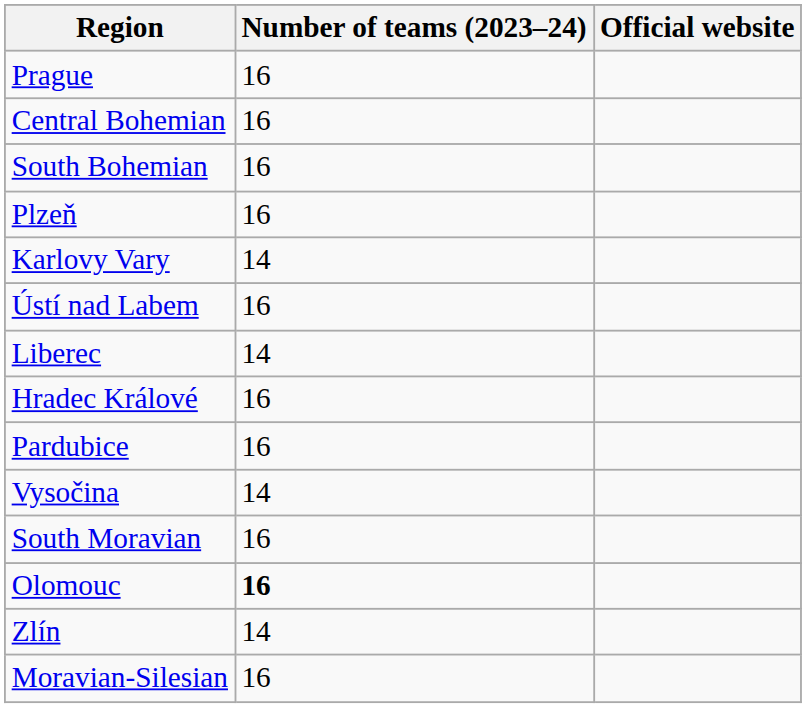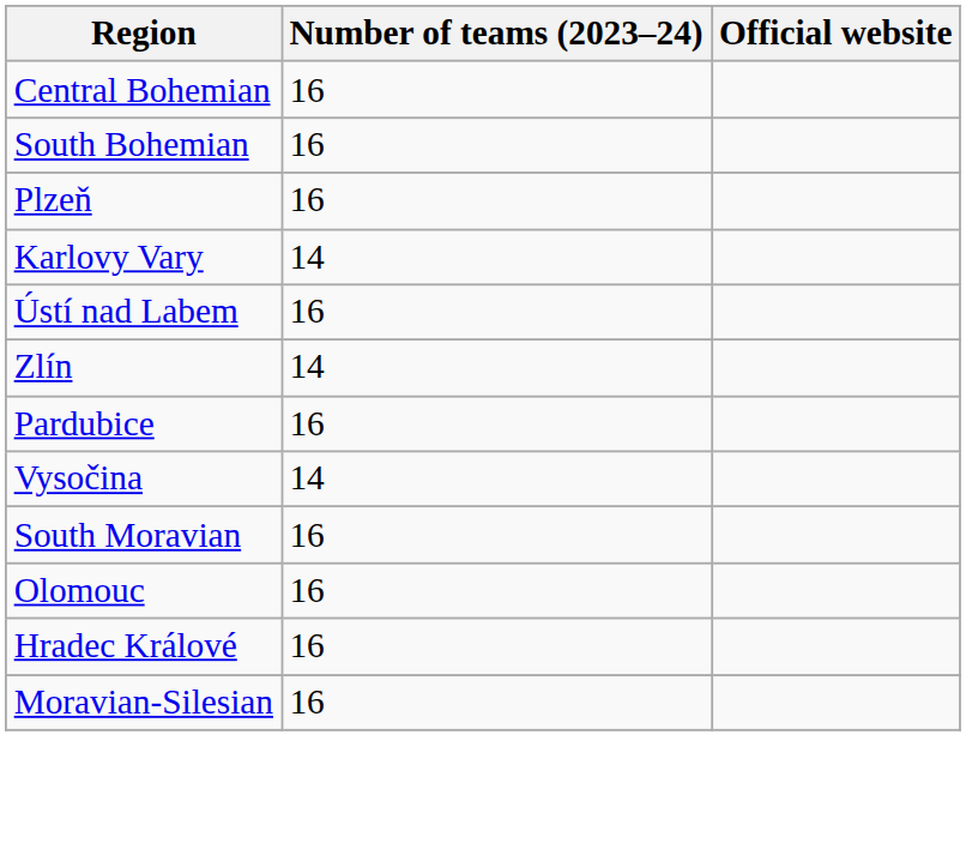 <table class="wikitable sortable">
 <tr>
 <th>Region</th>
 <th>Number of teams (2023–24)</th>
 <th>Official website</th>
-</tr>
-<tr>
-<td><a href='#'>Prague</a></td>
-<td>16</td>
-<td></td>
 </tr>
 <tr>
 <td><a href='#'>Central Bohemian</a></td>
 <td>16</td>
 <td></td>
 </tr>
 <tr>
 <td><a href='#'>South Bohemian</a></td>
 <td>16</td>
 <td></td>
 </tr>
 <tr>
 <td><a href='#'>Plzeň</a></td>
 <td>16</td>
 <td></td>
 </tr>
 <tr>
 <td><a href='#'>Karlovy Vary</a></td>
 <td>14</td>
 <td></td>
 </tr>
 <tr>
 <td><a href='#'>Ústí nad Labem</a></td>
 <td>16</td>
 <td></td>
 </tr>
 <tr>
-<td><a href='#'>Liberec</a></td>
+<td><a href='#'>Zlín</a></td>
 <td>14</td>
-<td></td>
-</tr>
-<tr>
-<td><a href='#'>Hradec Králové</a></td>
-<td>16</td>
 <td></td>
 </tr>
 <tr>
 <td><a href='#'>Pardubice</a></td>
 <td>16</td>
 <td></td>
 </tr>
 <tr>
 <td><a href='#'>Vysočina</a></td>
 <td>14</td>
 <td></td>
 </tr>
 <tr>
 <td><a href='#'>South Moravian</a></td>
 <td>16</td>
 <td></td>
 </tr>
 <tr>
 <td><a href='#'>Olomouc</a></td>
-<td><strong>16</strong></td>
+<td>16</td>
 <td></td>
 </tr>
 <tr>
-<td><a href='#'>Zlín</a></td>
-<td>14</td>
+<td><a href='#'>Hradec Králové</a></td>
+<td>16</td>
 <td></td>
 </tr>
 <tr>
 <td><a href='#'>Moravian-Silesian</a></td>
 <td>16</td>
 <td></td>
 </tr>
 </table>
